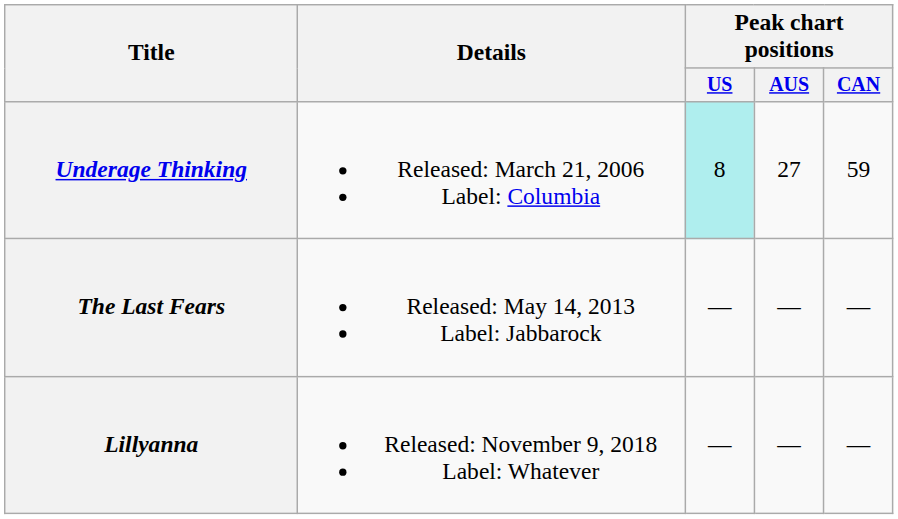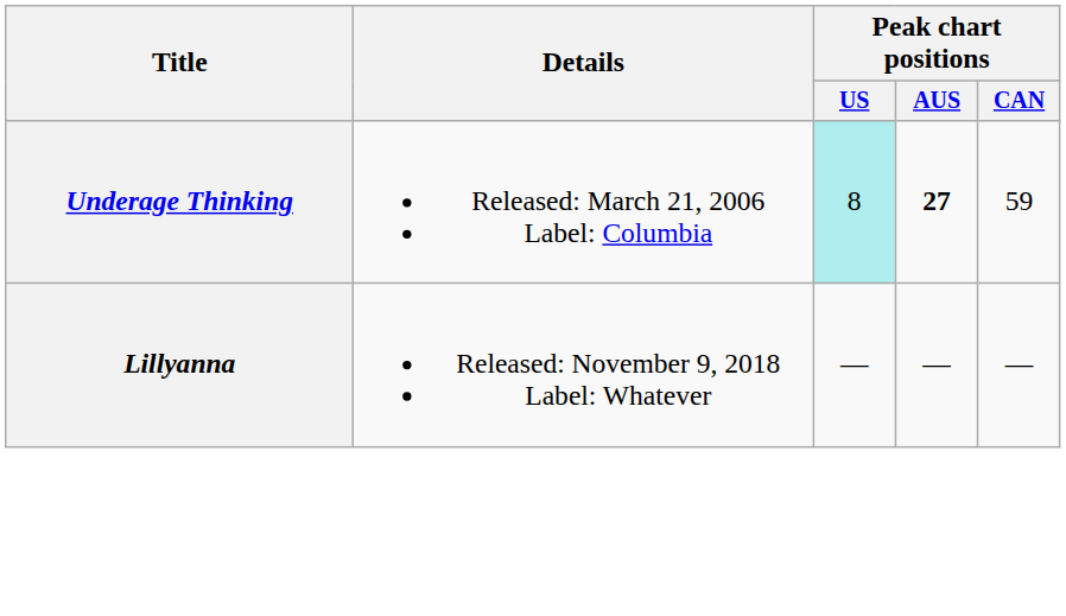 <table class="wikitable plainrowheaders" style="text-align:center;" border="1">
 <tr>
 <th scope="col" rowspan="2" style="width:12em;">Title</th>
 <th scope="col" rowspan="2" style="width:16em;">Details</th>
 <th colspan="3" scope="col">Peak chart positions</th>
 </tr>
 <tr>
 <th scope="col" style="width:3em;font-size:85%;"><a href='#'>US</a><br></th>
 <th scope="col" style="width:3em;font-size:85%;"><a href='#'>AUS</a></th>
 <th scope="col" style="width:3em;font-size:85%;"><a href='#'>CAN</a></th>
 </tr>
 <tr>
 <th scope="row"><em><a href='#'>Underage Thinking</a></em></th>
 <td><br><ul><li>Released: March 21, 2006</li><li>Label: <a href='#'>Columbia</a></li></ul></td>
 <td style="background: paleturquoise;">8</td>
-<td>27</td>
+<td><strong>27</strong></td>
 <td>59</td>
-</tr>
-<tr>
-<th scope="row"><em>The Last Fears</em></th>
-<td><br><ul><li>Released: May 14, 2013</li><li>Label: Jabbarock</li></ul></td>
-<td>—</td>
-<td>—</td>
-<td>—</td>
 </tr>
 <tr>
 <th scope="row"><em>Lillyanna</em></th>
 <td><br><ul><li>Released: November 9, 2018</li><li>Label: Whatever</li></ul></td>
 <td>—</td>
 <td>—</td>
 <td>—</td>
 </tr>
 </table>
